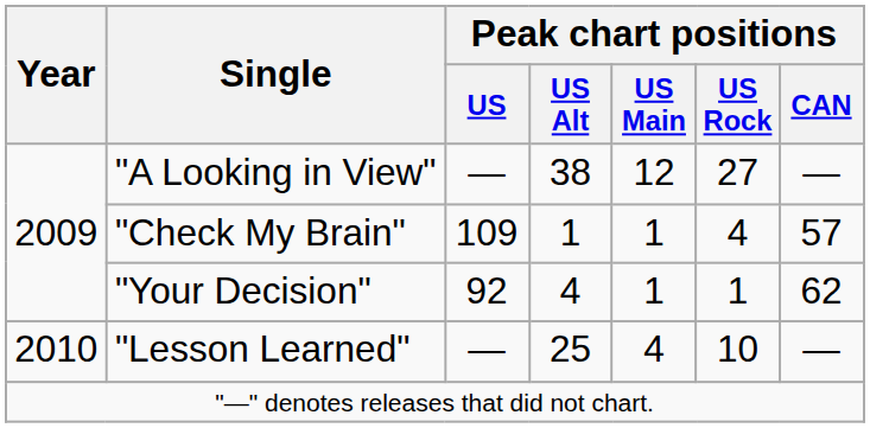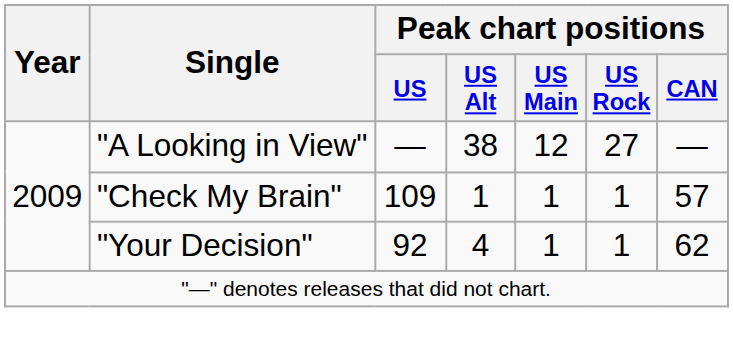 <table class="wikitable">
 <tr>
 <th rowspan="2">Year</th>
 <th rowspan="2">Single</th>
 <th colspan="5">Peak chart positions</th>
 </tr>
 <tr>
 <th style="width:2.5em;font-size:75%"><a href='#'>US</a><br></th>
 <th style="width:2.5em;font-size:75%"><a href='#'>US Alt</a><br></th>
 <th style="width:2.5em;font-size:75%"><a href='#'>US Main</a><br></th>
 <th style="width:2.5em;font-size:75%"><a href='#'>US Rock</a><br></th>
 <th style="width:2.5em;font-size:75%"><a href='#'>CAN</a><br></th>
 </tr>
 <tr>
 <td rowspan="3">2009</td>
 <td align="left">"A Looking in View"</td>
 <td style="text-align:center;">—</td>
 <td style="text-align:center;">38</td>
 <td style="text-align:center;">12</td>
 <td style="text-align:center;">27</td>
 <td style="text-align:center;">—</td>
 </tr>
 <tr>
 <td align="left">"Check My Brain"</td>
 <td style="text-align:center;">109</td>
 <td style="text-align:center;">1</td>
 <td style="text-align:center;">1</td>
-<td style="text-align:center;">4</td>
+<td style="text-align:center;">1</td>
 <td style="text-align:center;">57</td>
 </tr>
 <tr>
 <td align="left">"Your Decision"</td>
 <td style="text-align:center;">92</td>
 <td style="text-align:center;">4</td>
 <td style="text-align:center;">1</td>
 <td style="text-align:center;">1</td>
 <td style="text-align:center;">62</td>
 </tr>
 <tr>
-<td>2010</td>
-<td align="left">"Lesson Learned"</td>
-<td style="text-align:center;">—</td>
-<td style="text-align:center;">25</td>
-<td style="text-align:center;">4</td>
-<td style="text-align:center;">10</td>
-<td style="text-align:center;">—</td>
-</tr>
-<tr>
 <td colspan="7" style="text-align:center; font-size:8pt;">"—" denotes releases that did not chart.</td>
 </tr>
 </table>
